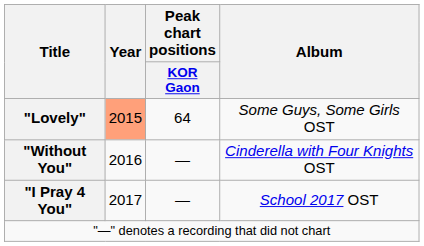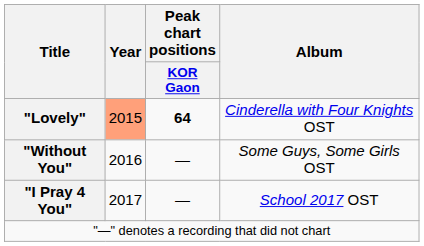 <table class="wikitable plainrowheaders" style="text-align:center; width:50%">
 <tr>
 <th scope="col" rowspan="2">Title</th>
 <th scope="col" rowspan="2">Year</th>
 <th scope="col">Peak chart<br>positions</th>
 <th scope="col" rowspan="2">Album</th>
 </tr>
 <tr>
 <th scope="col" style="font-size:90%; width:2.5em"><a href='#'>KOR<br>Gaon</a><br></th>
 </tr>
 <tr>
 <th scope="row">"Lovely"<br></th>
 <td style="background: lightsalmon;">2015</td>
-<td>64</td>
-<td><em>Some Guys, Some Girls</em> OST</td>
+<td><strong>64</strong></td>
+<td><em><a href='#'>Cinderella with Four Knights</a></em> OST</td>
 </tr>
 <tr>
 <th scope="row">"Without You"</th>
 <td>2016</td>
 <td>—</td>
-<td><em><a href='#'>Cinderella with Four Knights</a></em> OST</td>
+<td><em>Some Guys, Some Girls</em> OST</td>
 </tr>
 <tr>
 <th scope="row">"I Pray 4 You"<br></th>
 <td>2017</td>
 <td>—</td>
 <td><em><a href='#'>School 2017</a></em> OST</td>
 </tr>
 <tr>
 <td colspan="6" style="font-size:85%">"—" denotes a recording that did not chart</td>
 </tr>
 </table>
